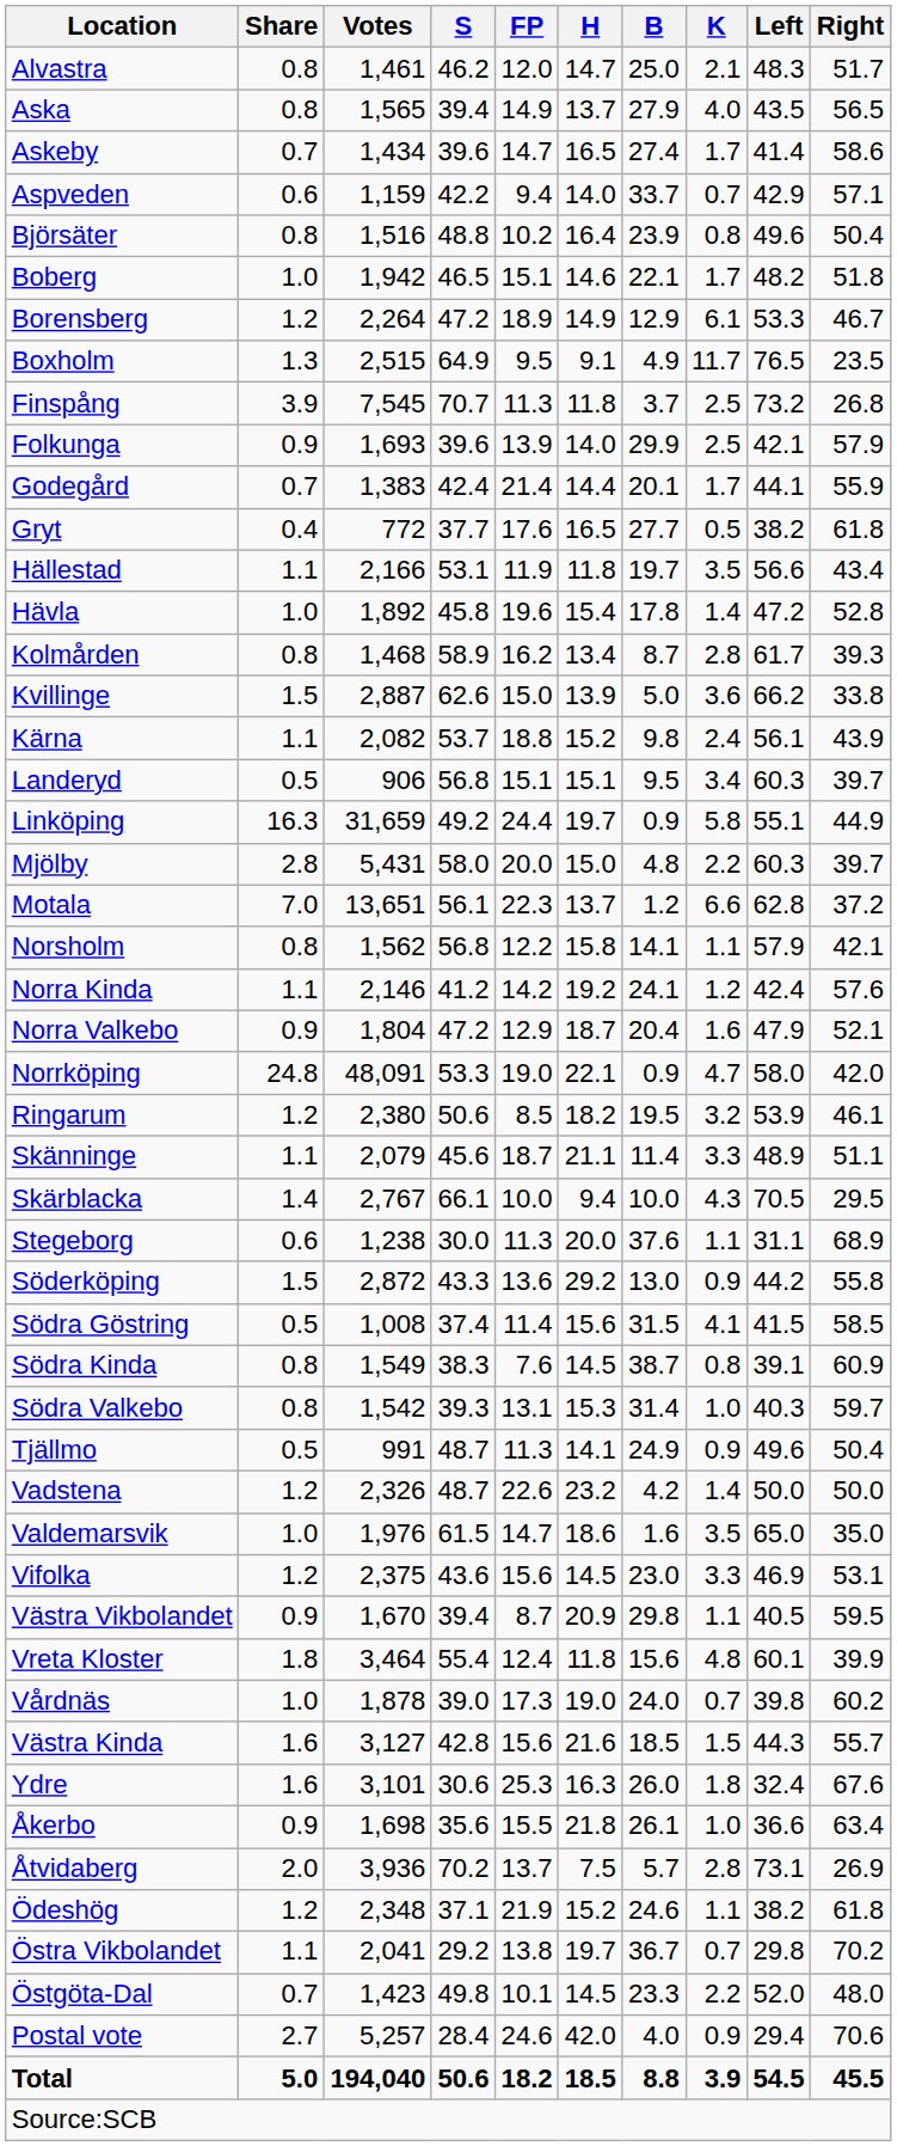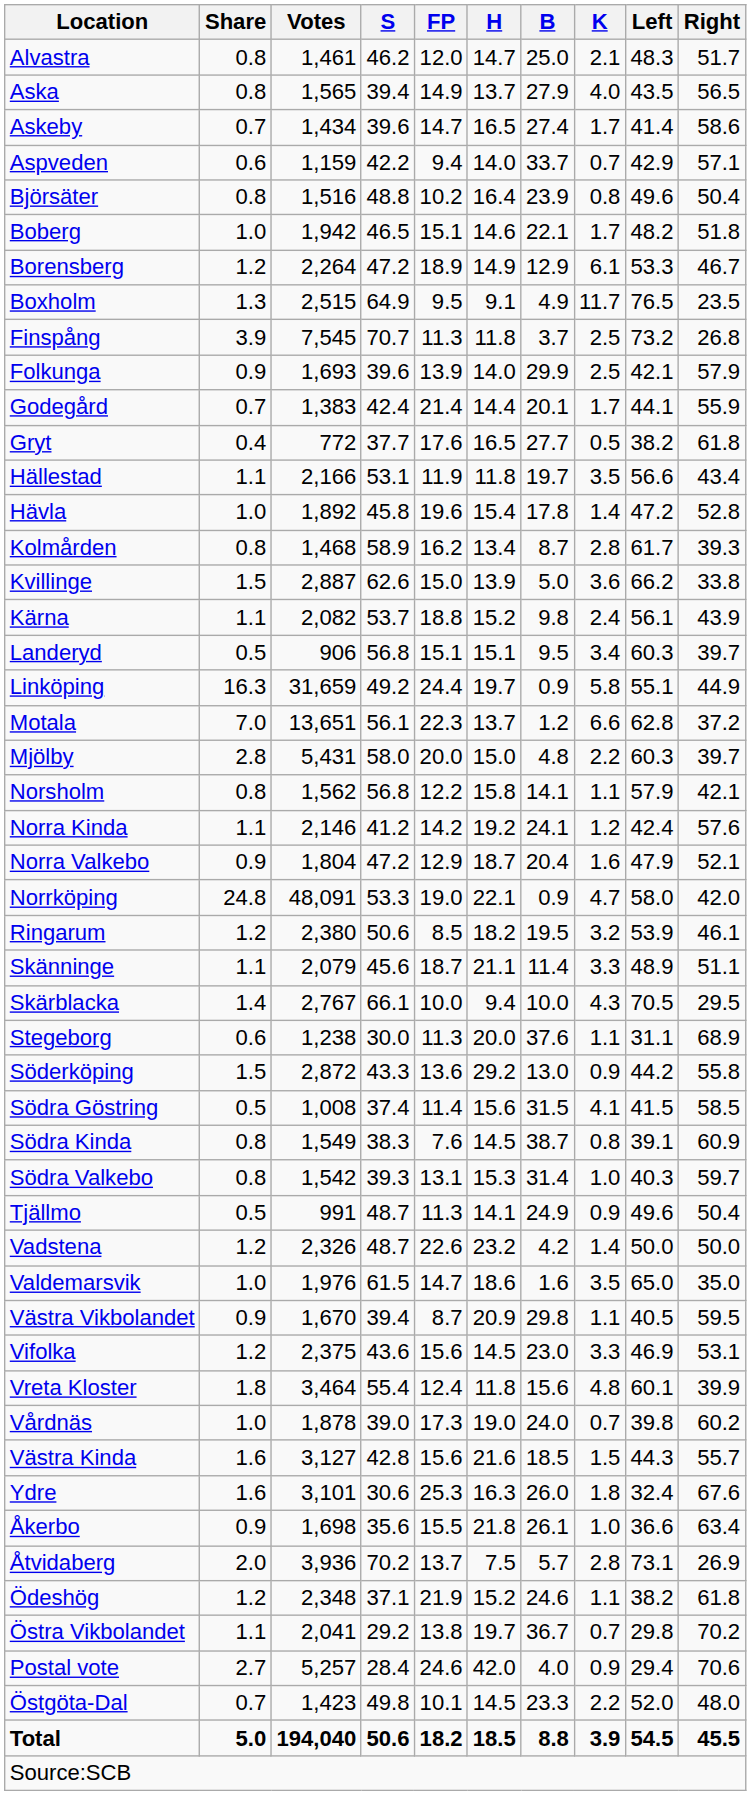 <table class="wikitable sortable" style=text-align:right>
 <tr>
 <th>Location</th>
 <th>Share</th>
 <th>Votes</th>
 <th><a href='#'>S</a></th>
 <th><a href='#'>FP</a></th>
 <th><a href='#'>H</a></th>
 <th><a href='#'>B</a></th>
 <th><a href='#'>K</a></th>
 <th>Left</th>
 <th>Right</th>
 </tr>
 <tr>
 <td align=left><a href='#'>Alvastra</a></td>
 <td>0.8</td>
 <td>1,461</td>
 <td>46.2</td>
 <td>12.0</td>
 <td>14.7</td>
 <td>25.0</td>
 <td>2.1</td>
 <td>48.3</td>
 <td>51.7</td>
 </tr>
 <tr>
 <td align=left><a href='#'>Aska</a></td>
 <td>0.8</td>
 <td>1,565</td>
 <td>39.4</td>
 <td>14.9</td>
 <td>13.7</td>
 <td>27.9</td>
 <td>4.0</td>
 <td>43.5</td>
 <td>56.5</td>
 </tr>
 <tr>
 <td align=left><a href='#'>Askeby</a></td>
 <td>0.7</td>
 <td>1,434</td>
 <td>39.6</td>
 <td>14.7</td>
 <td>16.5</td>
 <td>27.4</td>
 <td>1.7</td>
 <td>41.4</td>
 <td>58.6</td>
 </tr>
 <tr>
 <td align=left><a href='#'>Aspveden</a></td>
 <td>0.6</td>
 <td>1,159</td>
 <td>42.2</td>
 <td>9.4</td>
 <td>14.0</td>
 <td>33.7</td>
 <td>0.7</td>
 <td>42.9</td>
 <td>57.1</td>
 </tr>
 <tr>
 <td align=left><a href='#'>Björsäter</a></td>
 <td>0.8</td>
 <td>1,516</td>
 <td>48.8</td>
 <td>10.2</td>
 <td>16.4</td>
 <td>23.9</td>
 <td>0.8</td>
 <td>49.6</td>
 <td>50.4</td>
 </tr>
 <tr>
 <td align=left><a href='#'>Boberg</a></td>
 <td>1.0</td>
 <td>1,942</td>
 <td>46.5</td>
 <td>15.1</td>
 <td>14.6</td>
 <td>22.1</td>
 <td>1.7</td>
 <td>48.2</td>
 <td>51.8</td>
 </tr>
 <tr>
 <td align=left><a href='#'>Borensberg</a></td>
 <td>1.2</td>
 <td>2,264</td>
 <td>47.2</td>
 <td>18.9</td>
 <td>14.9</td>
 <td>12.9</td>
 <td>6.1</td>
 <td>53.3</td>
 <td>46.7</td>
 </tr>
 <tr>
 <td align=left><a href='#'>Boxholm</a></td>
 <td>1.3</td>
 <td>2,515</td>
 <td>64.9</td>
 <td>9.5</td>
 <td>9.1</td>
 <td>4.9</td>
 <td>11.7</td>
 <td>76.5</td>
 <td>23.5</td>
 </tr>
 <tr>
 <td align=left><a href='#'>Finspång</a></td>
 <td>3.9</td>
 <td>7,545</td>
 <td>70.7</td>
 <td>11.3</td>
 <td>11.8</td>
 <td>3.7</td>
 <td>2.5</td>
 <td>73.2</td>
 <td>26.8</td>
 </tr>
 <tr>
 <td align=left><a href='#'>Folkunga</a></td>
 <td>0.9</td>
 <td>1,693</td>
 <td>39.6</td>
 <td>13.9</td>
 <td>14.0</td>
 <td>29.9</td>
 <td>2.5</td>
 <td>42.1</td>
 <td>57.9</td>
 </tr>
 <tr>
 <td align=left><a href='#'>Godegård</a></td>
 <td>0.7</td>
 <td>1,383</td>
 <td>42.4</td>
 <td>21.4</td>
 <td>14.4</td>
 <td>20.1</td>
 <td>1.7</td>
 <td>44.1</td>
 <td>55.9</td>
 </tr>
 <tr>
 <td align=left><a href='#'>Gryt</a></td>
 <td>0.4</td>
 <td>772</td>
 <td>37.7</td>
 <td>17.6</td>
 <td>16.5</td>
 <td>27.7</td>
 <td>0.5</td>
 <td>38.2</td>
 <td>61.8</td>
 </tr>
 <tr>
 <td align=left><a href='#'>Hällestad</a></td>
 <td>1.1</td>
 <td>2,166</td>
 <td>53.1</td>
 <td>11.9</td>
 <td>11.8</td>
 <td>19.7</td>
 <td>3.5</td>
 <td>56.6</td>
 <td>43.4</td>
 </tr>
 <tr>
 <td align=left><a href='#'>Hävla</a></td>
 <td>1.0</td>
 <td>1,892</td>
 <td>45.8</td>
 <td>19.6</td>
 <td>15.4</td>
 <td>17.8</td>
 <td>1.4</td>
 <td>47.2</td>
 <td>52.8</td>
 </tr>
 <tr>
 <td align=left><a href='#'>Kolmården</a></td>
 <td>0.8</td>
 <td>1,468</td>
 <td>58.9</td>
 <td>16.2</td>
 <td>13.4</td>
 <td>8.7</td>
 <td>2.8</td>
 <td>61.7</td>
 <td>39.3</td>
 </tr>
 <tr>
 <td align=left><a href='#'>Kvillinge</a></td>
 <td>1.5</td>
 <td>2,887</td>
 <td>62.6</td>
 <td>15.0</td>
 <td>13.9</td>
 <td>5.0</td>
 <td>3.6</td>
 <td>66.2</td>
 <td>33.8</td>
 </tr>
 <tr>
 <td align=left><a href='#'>Kärna</a></td>
 <td>1.1</td>
 <td>2,082</td>
 <td>53.7</td>
 <td>18.8</td>
 <td>15.2</td>
 <td>9.8</td>
 <td>2.4</td>
 <td>56.1</td>
 <td>43.9</td>
 </tr>
 <tr>
 <td align=left><a href='#'>Landeryd</a></td>
 <td>0.5</td>
 <td>906</td>
 <td>56.8</td>
 <td>15.1</td>
 <td>15.1</td>
 <td>9.5</td>
 <td>3.4</td>
 <td>60.3</td>
 <td>39.7</td>
 </tr>
 <tr>
 <td align=left><a href='#'>Linköping</a></td>
 <td>16.3</td>
 <td>31,659</td>
 <td>49.2</td>
 <td>24.4</td>
 <td>19.7</td>
 <td>0.9</td>
 <td>5.8</td>
 <td>55.1</td>
 <td>44.9</td>
 </tr>
 <tr>
+<td align=left><a href='#'>Motala</a></td>
+<td>7.0</td>
+<td>13,651</td>
+<td>56.1</td>
+<td>22.3</td>
+<td>13.7</td>
+<td>1.2</td>
+<td>6.6</td>
+<td>62.8</td>
+<td>37.2</td>
+</tr>
+<tr>
 <td align=left><a href='#'>Mjölby</a></td>
 <td>2.8</td>
 <td>5,431</td>
 <td>58.0</td>
 <td>20.0</td>
 <td>15.0</td>
 <td>4.8</td>
 <td>2.2</td>
 <td>60.3</td>
 <td>39.7</td>
-</tr>
-<tr>
-<td align=left><a href='#'>Motala</a></td>
-<td>7.0</td>
-<td>13,651</td>
-<td>56.1</td>
-<td>22.3</td>
-<td>13.7</td>
-<td>1.2</td>
-<td>6.6</td>
-<td>62.8</td>
-<td>37.2</td>
 </tr>
 <tr>
 <td align=left><a href='#'>Norsholm</a></td>
 <td>0.8</td>
 <td>1,562</td>
 <td>56.8</td>
 <td>12.2</td>
 <td>15.8</td>
 <td>14.1</td>
 <td>1.1</td>
 <td>57.9</td>
 <td>42.1</td>
 </tr>
 <tr>
 <td align=left><a href='#'>Norra Kinda</a></td>
 <td>1.1</td>
 <td>2,146</td>
 <td>41.2</td>
 <td>14.2</td>
 <td>19.2</td>
 <td>24.1</td>
 <td>1.2</td>
 <td>42.4</td>
 <td>57.6</td>
 </tr>
 <tr>
 <td align=left><a href='#'>Norra Valkebo</a></td>
 <td>0.9</td>
 <td>1,804</td>
 <td>47.2</td>
 <td>12.9</td>
 <td>18.7</td>
 <td>20.4</td>
 <td>1.6</td>
 <td>47.9</td>
 <td>52.1</td>
 </tr>
 <tr>
 <td align=left><a href='#'>Norrköping</a></td>
 <td>24.8</td>
 <td>48,091</td>
 <td>53.3</td>
 <td>19.0</td>
 <td>22.1</td>
 <td>0.9</td>
 <td>4.7</td>
 <td>58.0</td>
 <td>42.0</td>
 </tr>
 <tr>
 <td align=left><a href='#'>Ringarum</a></td>
 <td>1.2</td>
 <td>2,380</td>
 <td>50.6</td>
 <td>8.5</td>
 <td>18.2</td>
 <td>19.5</td>
 <td>3.2</td>
 <td>53.9</td>
 <td>46.1</td>
 </tr>
 <tr>
 <td align=left><a href='#'>Skänninge</a></td>
 <td>1.1</td>
 <td>2,079</td>
 <td>45.6</td>
 <td>18.7</td>
 <td>21.1</td>
 <td>11.4</td>
 <td>3.3</td>
 <td>48.9</td>
 <td>51.1</td>
 </tr>
 <tr>
 <td align=left><a href='#'>Skärblacka</a></td>
 <td>1.4</td>
 <td>2,767</td>
 <td>66.1</td>
 <td>10.0</td>
 <td>9.4</td>
 <td>10.0</td>
 <td>4.3</td>
 <td>70.5</td>
 <td>29.5</td>
 </tr>
 <tr>
 <td align=left><a href='#'>Stegeborg</a></td>
 <td>0.6</td>
 <td>1,238</td>
 <td>30.0</td>
 <td>11.3</td>
 <td>20.0</td>
 <td>37.6</td>
 <td>1.1</td>
 <td>31.1</td>
 <td>68.9</td>
 </tr>
 <tr>
 <td align=left><a href='#'>Söderköping</a></td>
 <td>1.5</td>
 <td>2,872</td>
 <td>43.3</td>
 <td>13.6</td>
 <td>29.2</td>
 <td>13.0</td>
 <td>0.9</td>
 <td>44.2</td>
 <td>55.8</td>
 </tr>
 <tr>
 <td align=left><a href='#'>Södra Göstring</a></td>
 <td>0.5</td>
 <td>1,008</td>
 <td>37.4</td>
 <td>11.4</td>
 <td>15.6</td>
 <td>31.5</td>
 <td>4.1</td>
 <td>41.5</td>
 <td>58.5</td>
 </tr>
 <tr>
 <td align=left><a href='#'>Södra Kinda</a></td>
 <td>0.8</td>
 <td>1,549</td>
 <td>38.3</td>
 <td>7.6</td>
 <td>14.5</td>
 <td>38.7</td>
 <td>0.8</td>
 <td>39.1</td>
 <td>60.9</td>
 </tr>
 <tr>
 <td align=left><a href='#'>Södra Valkebo</a></td>
 <td>0.8</td>
 <td>1,542</td>
 <td>39.3</td>
 <td>13.1</td>
 <td>15.3</td>
 <td>31.4</td>
 <td>1.0</td>
 <td>40.3</td>
 <td>59.7</td>
 </tr>
 <tr>
 <td align=left><a href='#'>Tjällmo</a></td>
 <td>0.5</td>
 <td>991</td>
 <td>48.7</td>
 <td>11.3</td>
 <td>14.1</td>
 <td>24.9</td>
 <td>0.9</td>
 <td>49.6</td>
 <td>50.4</td>
 </tr>
 <tr>
 <td align=left><a href='#'>Vadstena</a></td>
 <td>1.2</td>
 <td>2,326</td>
 <td>48.7</td>
 <td>22.6</td>
 <td>23.2</td>
 <td>4.2</td>
 <td>1.4</td>
 <td>50.0</td>
 <td>50.0</td>
 </tr>
 <tr>
 <td align=left><a href='#'>Valdemarsvik</a></td>
 <td>1.0</td>
 <td>1,976</td>
 <td>61.5</td>
 <td>14.7</td>
 <td>18.6</td>
 <td>1.6</td>
 <td>3.5</td>
 <td>65.0</td>
 <td>35.0</td>
 </tr>
 <tr>
+<td align=left><a href='#'>Västra Vikbolandet</a></td>
+<td>0.9</td>
+<td>1,670</td>
+<td>39.4</td>
+<td>8.7</td>
+<td>20.9</td>
+<td>29.8</td>
+<td>1.1</td>
+<td>40.5</td>
+<td>59.5</td>
+</tr>
+<tr>
 <td align=left><a href='#'>Vifolka</a></td>
 <td>1.2</td>
 <td>2,375</td>
 <td>43.6</td>
 <td>15.6</td>
 <td>14.5</td>
 <td>23.0</td>
 <td>3.3</td>
 <td>46.9</td>
 <td>53.1</td>
-</tr>
-<tr>
-<td align=left><a href='#'>Västra Vikbolandet</a></td>
-<td>0.9</td>
-<td>1,670</td>
-<td>39.4</td>
-<td>8.7</td>
-<td>20.9</td>
-<td>29.8</td>
-<td>1.1</td>
-<td>40.5</td>
-<td>59.5</td>
 </tr>
 <tr>
 <td align=left><a href='#'>Vreta Kloster</a></td>
 <td>1.8</td>
 <td>3,464</td>
 <td>55.4</td>
 <td>12.4</td>
 <td>11.8</td>
 <td>15.6</td>
 <td>4.8</td>
 <td>60.1</td>
 <td>39.9</td>
 </tr>
 <tr>
 <td align=left><a href='#'>Vårdnäs</a></td>
 <td>1.0</td>
 <td>1,878</td>
 <td>39.0</td>
 <td>17.3</td>
 <td>19.0</td>
 <td>24.0</td>
 <td>0.7</td>
 <td>39.8</td>
 <td>60.2</td>
 </tr>
 <tr>
 <td align=left><a href='#'>Västra Kinda</a></td>
 <td>1.6</td>
 <td>3,127</td>
 <td>42.8</td>
 <td>15.6</td>
 <td>21.6</td>
 <td>18.5</td>
 <td>1.5</td>
 <td>44.3</td>
 <td>55.7</td>
 </tr>
 <tr>
 <td align=left><a href='#'>Ydre</a></td>
 <td>1.6</td>
 <td>3,101</td>
 <td>30.6</td>
 <td>25.3</td>
 <td>16.3</td>
 <td>26.0</td>
 <td>1.8</td>
 <td>32.4</td>
 <td>67.6</td>
 </tr>
 <tr>
 <td align=left><a href='#'>Åkerbo</a></td>
 <td>0.9</td>
 <td>1,698</td>
 <td>35.6</td>
 <td>15.5</td>
 <td>21.8</td>
 <td>26.1</td>
 <td>1.0</td>
 <td>36.6</td>
 <td>63.4</td>
 </tr>
 <tr>
 <td align=left><a href='#'>Åtvidaberg</a></td>
 <td>2.0</td>
 <td>3,936</td>
 <td>70.2</td>
 <td>13.7</td>
 <td>7.5</td>
 <td>5.7</td>
 <td>2.8</td>
 <td>73.1</td>
 <td>26.9</td>
 </tr>
 <tr>
 <td align=left><a href='#'>Ödeshög</a></td>
 <td>1.2</td>
 <td>2,348</td>
 <td>37.1</td>
 <td>21.9</td>
 <td>15.2</td>
 <td>24.6</td>
 <td>1.1</td>
 <td>38.2</td>
 <td>61.8</td>
 </tr>
 <tr>
 <td align=left><a href='#'>Östra Vikbolandet</a></td>
 <td>1.1</td>
 <td>2,041</td>
 <td>29.2</td>
 <td>13.8</td>
 <td>19.7</td>
 <td>36.7</td>
 <td>0.7</td>
 <td>29.8</td>
 <td>70.2</td>
 </tr>
 <tr>
+<td align=left><a href='#'>Postal vote</a></td>
+<td>2.7</td>
+<td>5,257</td>
+<td>28.4</td>
+<td>24.6</td>
+<td>42.0</td>
+<td>4.0</td>
+<td>0.9</td>
+<td>29.4</td>
+<td>70.6</td>
+</tr>
+<tr>
 <td align=left><a href='#'>Östgöta-Dal</a></td>
 <td>0.7</td>
 <td>1,423</td>
 <td>49.8</td>
 <td>10.1</td>
 <td>14.5</td>
 <td>23.3</td>
 <td>2.2</td>
 <td>52.0</td>
 <td>48.0</td>
-</tr>
-<tr>
-<td align=left><a href='#'>Postal vote</a></td>
-<td>2.7</td>
-<td>5,257</td>
-<td>28.4</td>
-<td>24.6</td>
-<td>42.0</td>
-<td>4.0</td>
-<td>0.9</td>
-<td>29.4</td>
-<td>70.6</td>
 </tr>
 <tr>
 <td align=left><strong>Total</strong></td>
 <td><strong>5.0</strong></td>
 <td><strong>194,040</strong></td>
 <td><strong>50.6</strong></td>
 <td><strong>18.2</strong></td>
 <td><strong>18.5</strong></td>
 <td><strong>8.8</strong></td>
 <td><strong>3.9</strong></td>
 <td><strong>54.5</strong></td>
 <td><strong>45.5</strong></td>
 </tr>
 <tr>
 <td align=left colspan=10>Source:SCB </td>
 </tr>
 </table>
